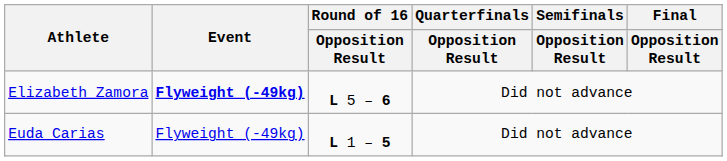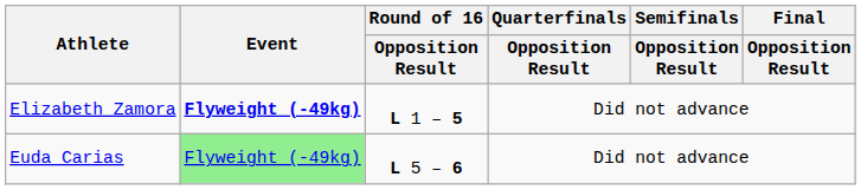 <table class="wikitable" style="font-size:90%">
 <tr>
 <th rowspan="2">Athlete</th>
 <th rowspan="2">Event</th>
 <th>Round of 16</th>
 <th>Quarterfinals</th>
 <th>Semifinals</th>
 <th>Final</th>
 </tr>
 <tr>
 <th>Opposition<br>Result</th>
 <th>Opposition<br>Result</th>
 <th>Opposition<br>Result</th>
 <th>Opposition<br>Result</th>
 </tr>
 <tr>
 <td><a href='#'>Elizabeth Zamora</a></td>
 <td><strong><a href='#'>Flyweight (-49kg)</a></strong></td>
-<td align=center><br><strong>L</strong> 5 – <strong>6</strong></td>
+<td align=center><br><strong>L</strong> 1 – <strong>5</strong></td>
 <td align=center colspan="7">Did not advance</td>
 </tr>
 <tr>
 <td><a href='#'>Euda Carias</a></td>
-<td><a href='#'>Flyweight (-49kg)</a></td>
-<td align=center><br><strong>L</strong> 1 – <strong>5</strong></td>
+<td style="background: lightgreen;"><a href='#'>Flyweight (-49kg)</a></td>
+<td align=center><br><strong>L</strong> 5 – <strong>6</strong></td>
 <td align=center colspan="7">Did not advance</td>
 </tr>
 </table>
